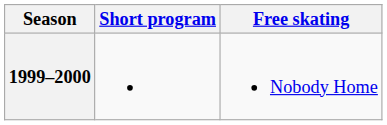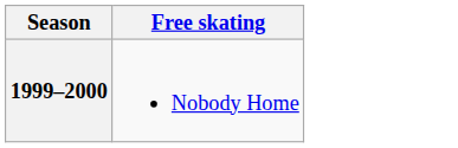 <table class=wikitable style=text-align:center>
 <tr>
 <th>Season</th>
-<th><a href='#'>Short program</a></th>
 <th><a href='#'>Free skating</a></th>
 </tr>
 <tr>
 <th>1999–2000 <br> </th>
-<td><br><ul><li></li></ul></td>
 <td><br><ul><li><a href='#'>Nobody Home</a> <br></li></ul></td>
 </tr>
 </table>
